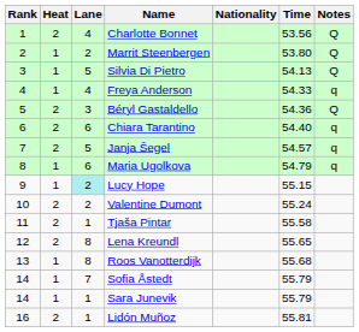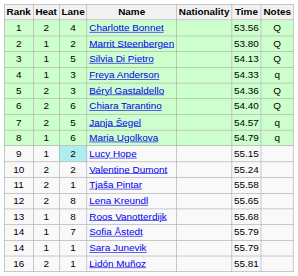 <table class="wikitable sortable" style="text-align:center">
 <tr>
 <th>Rank</th>
 <th>Heat</th>
 <th>Lane</th>
 <th>Name</th>
 <th>Nationality</th>
 <th>Time</th>
 <th>Notes</th>
 </tr>
 <tr bgcolor=ccffcc>
 <td>1</td>
 <td>2</td>
 <td>4</td>
 <td align=left><a href='#'>Charlotte Bonnet</a></td>
 <td align=left></td>
 <td>53.56</td>
 <td>Q</td>
 </tr>
 <tr bgcolor=ccffcc>
 <td>2</td>
 <td>1</td>
 <td>2</td>
 <td align=left><a href='#'>Marrit Steenbergen</a></td>
 <td align=left></td>
 <td>53.80</td>
 <td>Q</td>
 </tr>
 <tr bgcolor=ccffcc>
 <td>3</td>
 <td>1</td>
 <td>5</td>
 <td align=left><a href='#'>Silvia Di Pietro</a></td>
 <td align=left></td>
 <td>54.13</td>
 <td>Q</td>
 </tr>
 <tr bgcolor=ccffcc>
 <td>4</td>
 <td>1</td>
-<td>4</td>
+<td>3</td>
 <td align=left><a href='#'>Freya Anderson</a></td>
 <td align=left></td>
 <td>54.33</td>
 <td>q</td>
 </tr>
 <tr bgcolor=ccffcc>
 <td>5</td>
 <td>2</td>
 <td>3</td>
 <td align=left><a href='#'>Béryl Gastaldello</a></td>
 <td align=left></td>
 <td>54.36</td>
 <td>Q</td>
 </tr>
 <tr bgcolor=ccffcc>
 <td>6</td>
 <td>2</td>
 <td>6</td>
 <td align=left><a href='#'>Chiara Tarantino</a></td>
 <td align=left></td>
 <td>54.40</td>
-<td>q</td>
+<td>Q</td>
 </tr>
 <tr bgcolor=ccffcc>
 <td>7</td>
 <td>2</td>
 <td>5</td>
 <td align=left><a href='#'>Janja Šegel</a></td>
 <td align=left></td>
 <td>54.57</td>
 <td>q</td>
 </tr>
 <tr bgcolor=ccffcc>
 <td>8</td>
 <td>1</td>
 <td>6</td>
 <td align=left><a href='#'>Maria Ugolkova</a></td>
 <td align=left></td>
 <td>54.79</td>
 <td>q</td>
 </tr>
 <tr>
 <td>9</td>
 <td>1</td>
 <td style="background: paleturquoise;">2</td>
 <td align=left><a href='#'>Lucy Hope</a></td>
 <td align=left></td>
 <td>55.15</td>
 <td></td>
 </tr>
 <tr>
 <td>10</td>
 <td>2</td>
 <td>2</td>
 <td align=left><a href='#'>Valentine Dumont</a></td>
 <td align=left></td>
 <td>55.24</td>
 <td></td>
 </tr>
 <tr>
 <td>11</td>
 <td>2</td>
 <td>1</td>
 <td align=left><a href='#'>Tjaša Pintar</a></td>
 <td align=left></td>
 <td>55.58</td>
 <td></td>
 </tr>
 <tr>
 <td>12</td>
 <td>2</td>
 <td>8</td>
 <td align=left><a href='#'>Lena Kreundl</a></td>
 <td align=left></td>
 <td>55.65</td>
 <td></td>
 </tr>
 <tr>
 <td>13</td>
 <td>1</td>
 <td>8</td>
 <td align=left><a href='#'>Roos Vanotterdijk</a></td>
 <td align=left></td>
 <td>55.68</td>
 <td></td>
 </tr>
 <tr>
 <td>14</td>
 <td>1</td>
 <td>7</td>
 <td align=left><a href='#'>Sofia Åstedt</a></td>
 <td align=left></td>
 <td>55.79</td>
 <td></td>
 </tr>
 <tr>
 <td>14</td>
 <td>1</td>
 <td>1</td>
 <td align=left><a href='#'>Sara Junevik</a></td>
 <td align=left></td>
 <td>55.79</td>
 <td></td>
 </tr>
 <tr>
 <td>16</td>
 <td>2</td>
 <td>1</td>
 <td align=left><a href='#'>Lidón Muñoz</a></td>
 <td align=left></td>
 <td>55.81</td>
 <td></td>
 </tr>
 </table>
